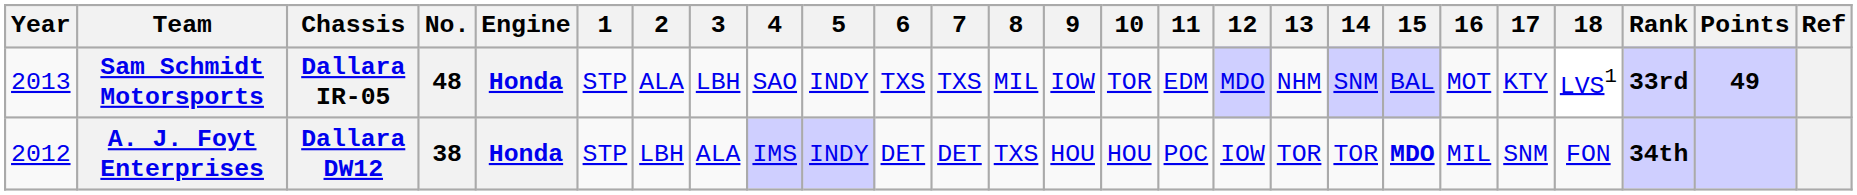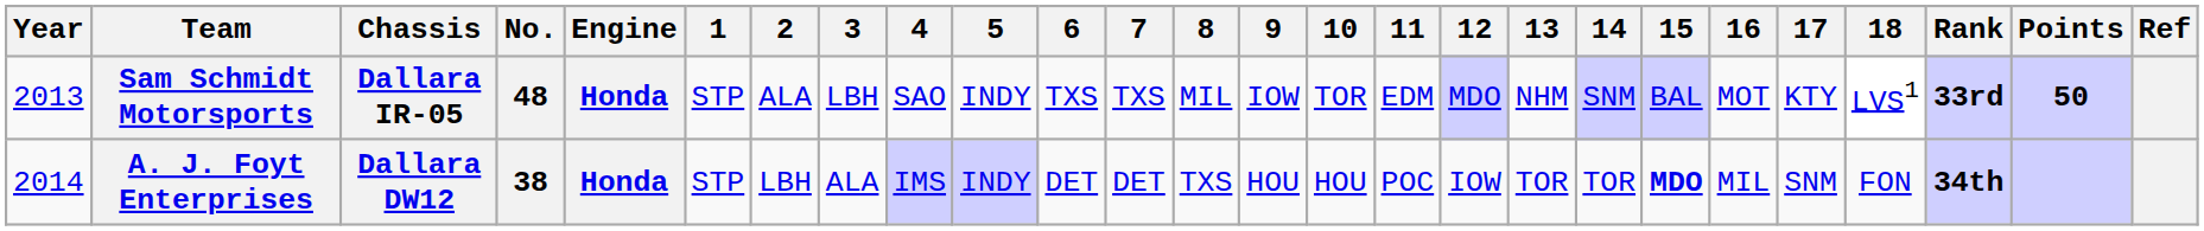 <table class="wikitable" style="text-align:center; font-size:90%">
 <tr>
 <th>Year</th>
 <th>Team</th>
 <th>Chassis</th>
 <th>No.</th>
 <th>Engine</th>
 <th>1</th>
 <th>2</th>
 <th>3</th>
 <th>4</th>
 <th>5</th>
 <th>6</th>
 <th>7</th>
 <th>8</th>
 <th>9</th>
 <th>10</th>
 <th>11</th>
 <th>12</th>
 <th>13</th>
 <th>14</th>
 <th>15</th>
 <th>16</th>
 <th>17</th>
 <th>18</th>
 <th>Rank</th>
 <th>Points</th>
 <th>Ref</th>
 </tr>
 <tr>
 <td><a href='#'>2013</a></td>
 <th><a href='#'>Sam Schmidt Motorsports</a></th>
 <th><a href='#'>Dallara</a> <br> IR-05</th>
 <th>48</th>
 <th><a href='#'>Honda</a></th>
 <td><a href='#'>STP</a></td>
 <td><a href='#'>ALA</a></td>
 <td><a href='#'>LBH</a></td>
 <td><a href='#'>SAO</a></td>
 <td><a href='#'>INDY</a></td>
 <td><a href='#'>TXS</a></td>
 <td><a href='#'>TXS</a></td>
 <td><a href='#'>MIL</a></td>
 <td><a href='#'>IOW</a></td>
 <td><a href='#'>TOR</a></td>
 <td><a href='#'>EDM</a></td>
 <td style="background:#CFCFFF;"><a href='#'>MDO</a><br></td>
 <td><a href='#'>NHM</a></td>
 <td style="background:#CFCFFF;"><a href='#'>SNM</a><br></td>
 <td style="background:#CFCFFF;"><a href='#'>BAL</a><br></td>
 <td><a href='#'>MOT</a></td>
 <td><a href='#'>KTY</a></td>
 <td style="background:#FFFFFF;"><a href='#'>LVS</a><sup>1</sup><br></td>
 <th style="background:#CFCFFF;">33rd</th>
-<th style="background:#CFCFFF;">49</th>
+<th style="background:#CFCFFF;">50</th>
 <th></th>
 </tr>
 <tr>
-<td><a href='#'>2012</a></td>
+<td><a href='#'>2014</a></td>
 <th><a href='#'>A. J. Foyt Enterprises</a></th>
 <th><a href='#'>Dallara DW12</a></th>
 <th>38</th>
 <th><a href='#'>Honda</a></th>
 <td><a href='#'>STP</a></td>
 <td><a href='#'>LBH</a></td>
 <td><a href='#'>ALA</a></td>
 <td style="background:#CFCFFF;"><a href='#'>IMS</a><br></td>
 <td style="background:#CFCFFF;"><a href='#'>INDY</a><br></td>
 <td><a href='#'>DET</a></td>
 <td><a href='#'>DET</a></td>
 <td><a href='#'>TXS</a></td>
 <td><a href='#'>HOU</a></td>
 <td><a href='#'>HOU</a></td>
 <td><a href='#'>POC</a></td>
 <td><a href='#'>IOW</a></td>
 <td><a href='#'>TOR</a></td>
 <td><a href='#'>TOR</a></td>
 <td><strong><a href='#'>MDO</a></strong></td>
 <td><a href='#'>MIL</a></td>
 <td><a href='#'>SNM</a></td>
 <td><a href='#'>FON</a></td>
 <th style="background:#CFCFFF;">34th</th>
 <th style="background:#CFCFFF;"></th>
 <th></th>
 </tr>
 </table>
